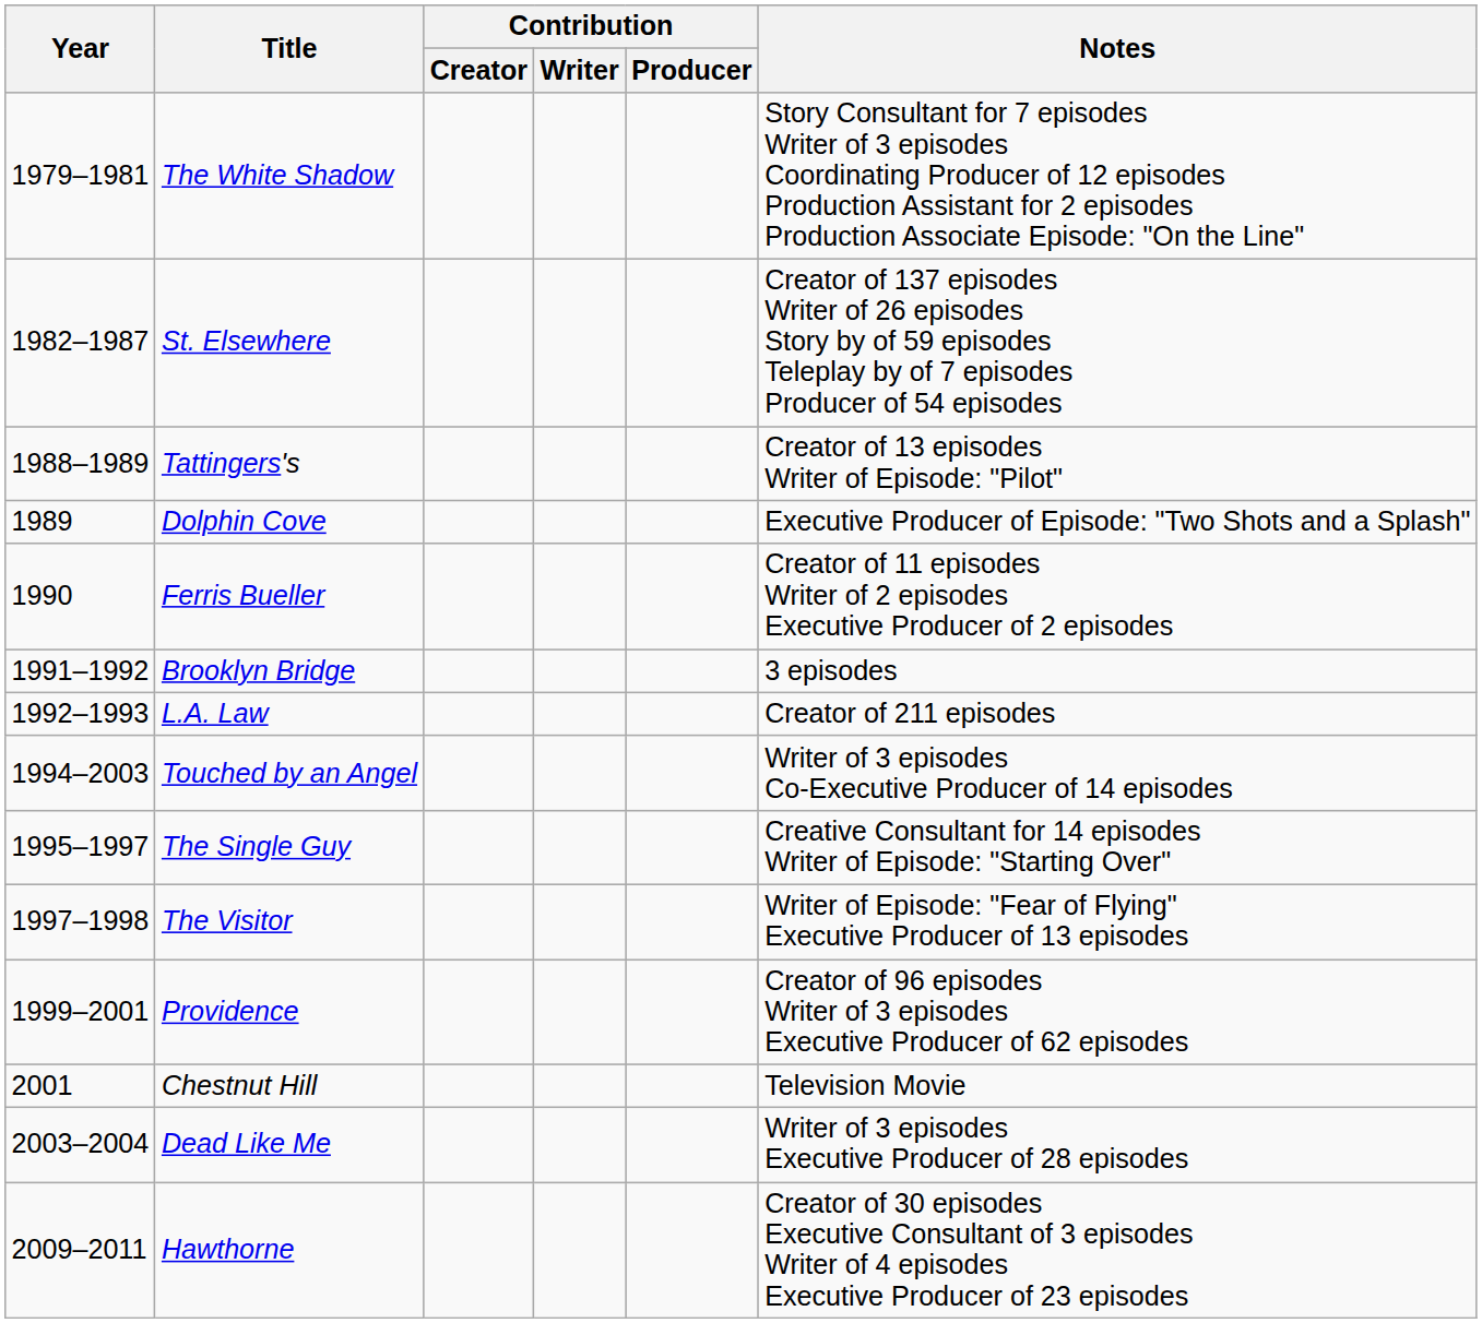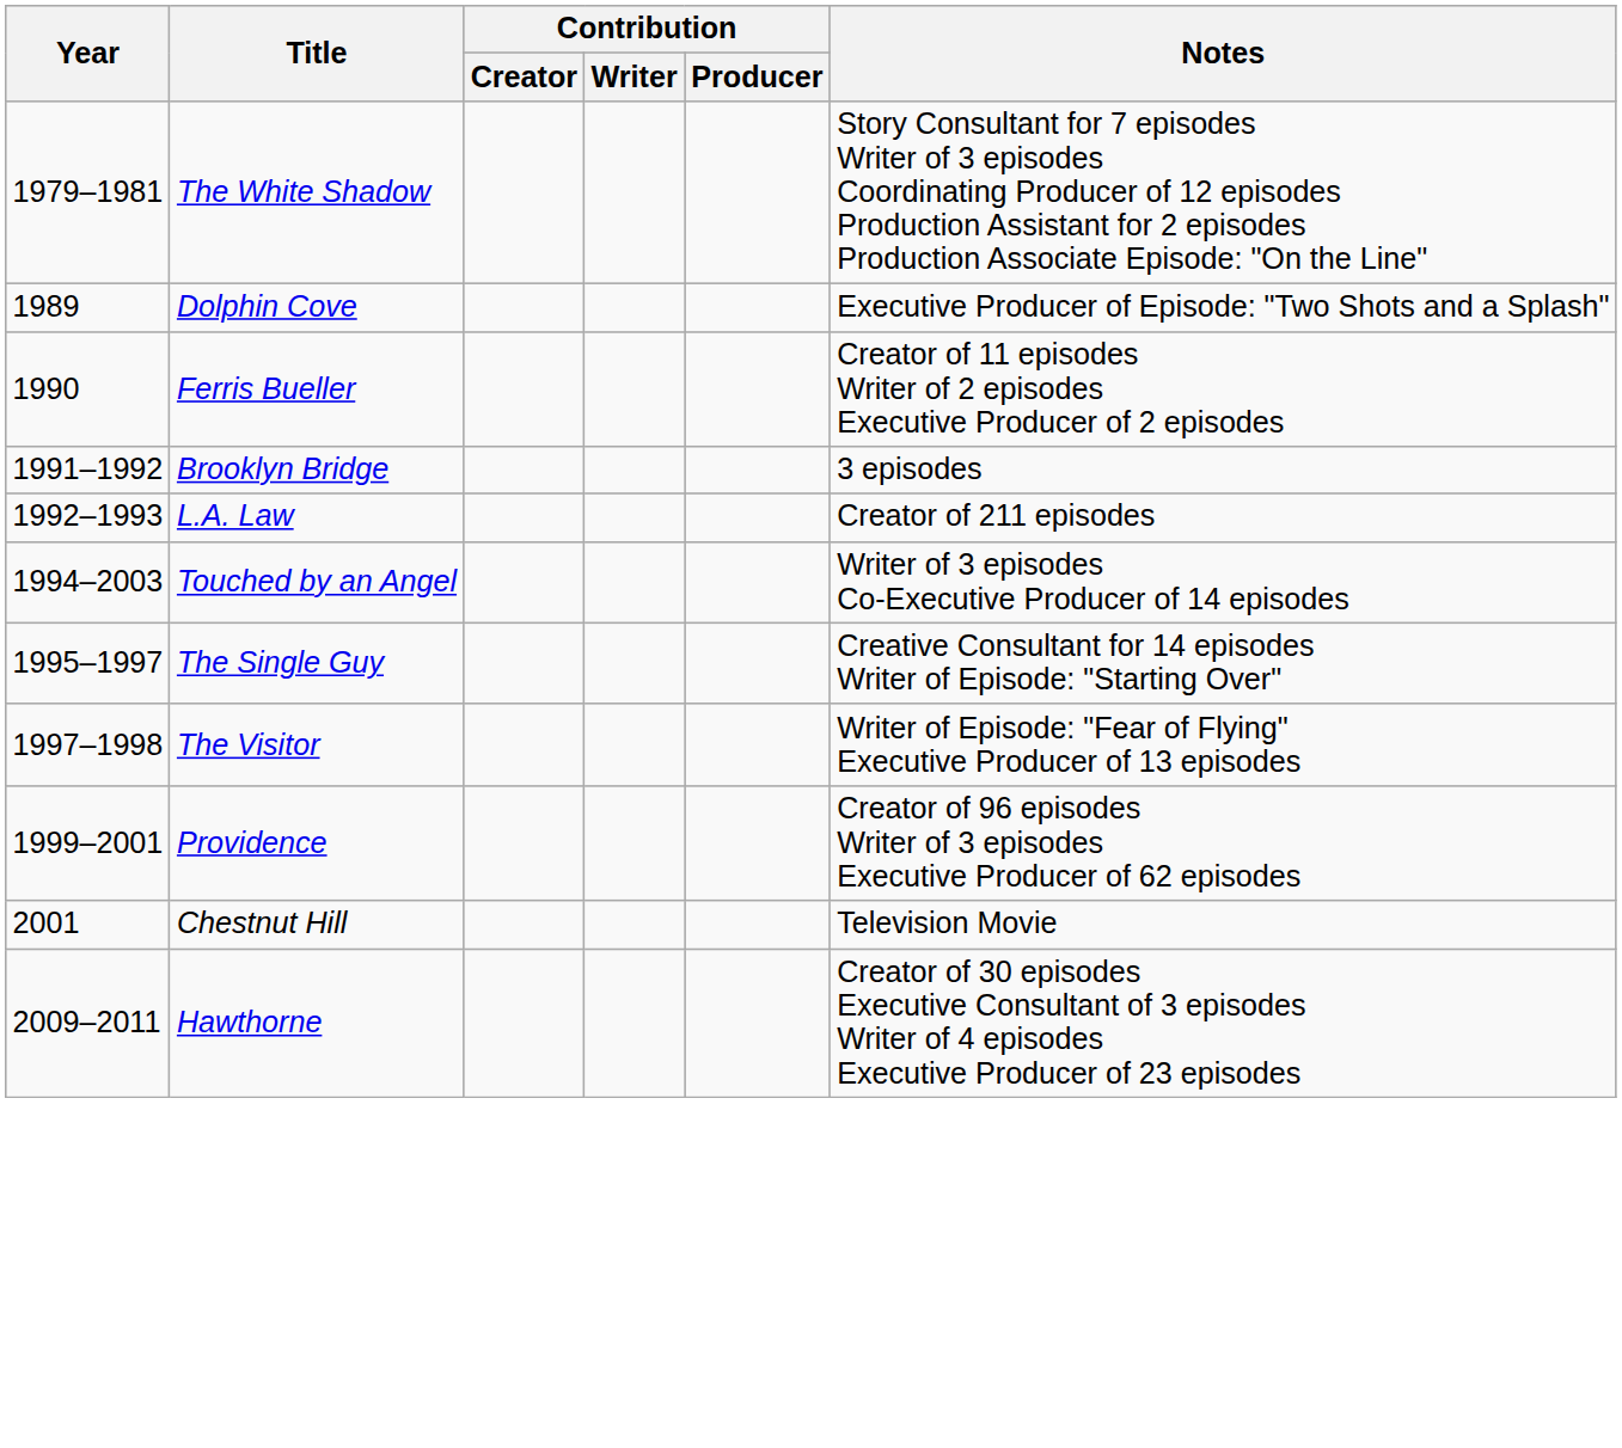 <table class="wikitable">
 <tr>
 <th rowspan="2">Year</th>
 <th rowspan="2">Title</th>
 <th colspan="3">Contribution</th>
 <th rowspan="2">Notes</th>
 </tr>
 <tr>
 <th>Creator</th>
 <th>Writer</th>
 <th>Producer</th>
 </tr>
 <tr>
 <td>1979–1981</td>
 <td><em><a href='#'>The White Shadow</a></em></td>
 <td></td>
 <td></td>
 <td></td>
 <td>Story Consultant for 7 episodes<br>Writer of 3 episodes<br>Coordinating Producer of 12 episodes<br>Production Assistant for 2 episodes<br>Production Associate Episode: "On the Line"</td>
-</tr>
-<tr>
-<td>1982–1987</td>
-<td><em><a href='#'>St. Elsewhere</a></em></td>
-<td></td>
-<td></td>
-<td></td>
-<td>Creator of 137 episodes<br>Writer of 26 episodes<br>Story by of 59 episodes<br>Teleplay by of 7 episodes<br>Producer of 54 episodes</td>
-</tr>
-<tr>
-<td>1988–1989</td>
-<td><em><a href='#'>Tattingers</a>'s</em></td>
-<td></td>
-<td></td>
-<td></td>
-<td>Creator of 13 episodes<br>Writer of Episode: "Pilot"</td>
 </tr>
 <tr>
 <td>1989</td>
 <td><em><a href='#'>Dolphin Cove</a></em></td>
 <td></td>
 <td></td>
 <td></td>
 <td>Executive Producer of Episode: "Two Shots and a Splash"</td>
 </tr>
 <tr>
 <td>1990</td>
 <td><em><a href='#'>Ferris Bueller</a></em></td>
 <td></td>
 <td></td>
 <td></td>
 <td>Creator of 11 episodes<br>Writer of 2 episodes<br>Executive Producer of 2 episodes</td>
 </tr>
 <tr>
 <td>1991–1992</td>
 <td><em><a href='#'>Brooklyn Bridge</a></em></td>
 <td></td>
 <td></td>
 <td></td>
 <td>3 episodes</td>
 </tr>
 <tr>
 <td>1992–1993</td>
 <td><em><a href='#'>L.A. Law</a></em></td>
 <td></td>
 <td></td>
 <td></td>
 <td>Creator of 211 episodes</td>
 </tr>
 <tr>
 <td>1994–2003</td>
 <td><em><a href='#'>Touched by an Angel</a></em></td>
 <td></td>
 <td></td>
 <td></td>
 <td>Writer of 3 episodes<br>Co-Executive Producer of 14 episodes</td>
 </tr>
 <tr>
 <td>1995–1997</td>
 <td><em><a href='#'>The Single Guy</a></em></td>
 <td></td>
 <td></td>
 <td></td>
 <td>Creative Consultant for 14 episodes<br>Writer of Episode: "Starting Over"</td>
 </tr>
 <tr>
 <td>1997–1998</td>
 <td><em><a href='#'>The Visitor</a></em></td>
 <td></td>
 <td></td>
 <td></td>
 <td>Writer of Episode: "Fear of Flying"<br>Executive Producer of 13 episodes</td>
 </tr>
 <tr>
 <td>1999–2001</td>
 <td><em><a href='#'>Providence</a></em></td>
 <td></td>
 <td></td>
 <td></td>
 <td>Creator of 96 episodes<br>Writer of 3 episodes<br>Executive Producer of 62 episodes</td>
 </tr>
 <tr>
 <td>2001</td>
 <td><em>Chestnut Hill</em></td>
 <td></td>
 <td></td>
 <td></td>
 <td>Television Movie</td>
 </tr>
 <tr>
-<td>2003–2004</td>
-<td><em><a href='#'>Dead Like Me</a></em></td>
-<td></td>
-<td></td>
-<td></td>
-<td>Writer of 3 episodes<br>Executive Producer of 28 episodes</td>
-</tr>
-<tr>
 <td>2009–2011</td>
 <td><em><a href='#'>Hawthorne</a></em></td>
 <td></td>
 <td></td>
 <td></td>
 <td>Creator of 30 episodes<br>Executive Consultant of 3 episodes<br>Writer of 4 episodes<br>Executive Producer of 23 episodes</td>
 </tr>
 </table>
